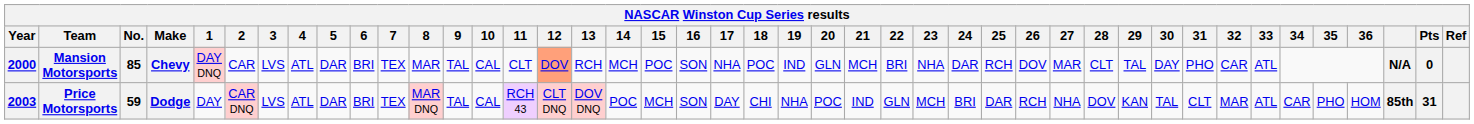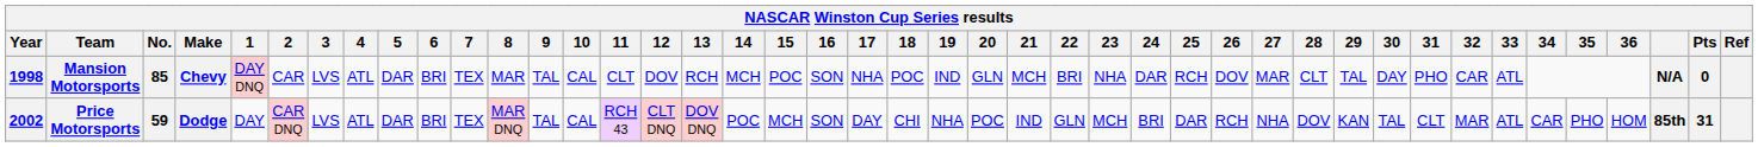 <table class="wikitable" style="text-align:center; font-size:75%">
 <tr>
 <th colspan=45><a href='#'>NASCAR</a> <a href='#'>Winston Cup Series</a> results</th>
 </tr>
 <tr>
 <th>Year</th>
 <th>Team</th>
 <th>No.</th>
 <th>Make</th>
 <th>1</th>
 <th>2</th>
 <th>3</th>
 <th>4</th>
 <th>5</th>
 <th>6</th>
 <th>7</th>
 <th>8</th>
 <th>9</th>
 <th>10</th>
 <th>11</th>
 <th>12</th>
 <th>13</th>
 <th>14</th>
 <th>15</th>
 <th>16</th>
 <th>17</th>
 <th>18</th>
 <th>19</th>
 <th>20</th>
 <th>21</th>
 <th>22</th>
 <th>23</th>
 <th>24</th>
 <th>25</th>
 <th>26</th>
 <th>27</th>
 <th>28</th>
 <th>29</th>
 <th>30</th>
 <th>31</th>
 <th>32</th>
 <th>33</th>
 <th>34</th>
 <th>35</th>
 <th>36</th>
 <th></th>
 <th>Pts</th>
 <th>Ref</th>
 </tr>
 <tr>
-<th><a href='#'>2000</a></th>
+<th><a href='#'>1998</a></th>
 <th><a href='#'>Mansion Motorsports</a></th>
 <th>85</th>
 <th><a href='#'>Chevy</a></th>
 <td style="background:#FFCFCF;"><a href='#'>DAY</a><br><small>DNQ</small></td>
 <td><a href='#'>CAR</a></td>
 <td><a href='#'>LVS</a></td>
 <td><a href='#'>ATL</a></td>
 <td><a href='#'>DAR</a></td>
 <td><a href='#'>BRI</a></td>
 <td><a href='#'>TEX</a></td>
 <td><a href='#'>MAR</a></td>
 <td><a href='#'>TAL</a></td>
 <td><a href='#'>CAL</a></td>
 <td><a href='#'>CLT</a></td>
-<td style="background: lightsalmon;"><a href='#'>DOV</a></td>
+<td><a href='#'>DOV</a></td>
 <td><a href='#'>RCH</a></td>
 <td><a href='#'>MCH</a></td>
 <td><a href='#'>POC</a></td>
 <td><a href='#'>SON</a></td>
 <td><a href='#'>NHA</a></td>
 <td><a href='#'>POC</a></td>
 <td><a href='#'>IND</a></td>
 <td><a href='#'>GLN</a></td>
 <td><a href='#'>MCH</a></td>
 <td><a href='#'>BRI</a></td>
 <td><a href='#'>NHA</a></td>
 <td><a href='#'>DAR</a></td>
 <td><a href='#'>RCH</a></td>
 <td><a href='#'>DOV</a></td>
 <td><a href='#'>MAR</a></td>
 <td><a href='#'>CLT</a></td>
 <td><a href='#'>TAL</a></td>
 <td><a href='#'>DAY</a></td>
 <td><a href='#'>PHO</a></td>
 <td><a href='#'>CAR</a></td>
 <td><a href='#'>ATL</a></td>
 <td colspan=3></td>
 <th>N/A</th>
 <th>0</th>
 <th></th>
 </tr>
 <tr>
-<th><a href='#'>2003</a></th>
+<th><a href='#'>2002</a></th>
 <th><a href='#'>Price Motorsports</a></th>
 <th>59</th>
 <th><a href='#'>Dodge</a></th>
 <td><a href='#'>DAY</a></td>
 <td style="background:#FFCFCF;"><a href='#'>CAR</a><br><small>DNQ</small></td>
 <td><a href='#'>LVS</a></td>
 <td><a href='#'>ATL</a></td>
 <td><a href='#'>DAR</a></td>
 <td><a href='#'>BRI</a></td>
 <td><a href='#'>TEX</a></td>
 <td style="background:#FFCFCF;"><a href='#'>MAR</a><br><small>DNQ</small></td>
 <td><a href='#'>TAL</a></td>
 <td><a href='#'>CAL</a></td>
 <td style="background:#EFCFFF;"><a href='#'>RCH</a><br><small>43</small></td>
 <td style="background:#FFCFCF;"><a href='#'>CLT</a><br><small>DNQ</small></td>
 <td style="background:#FFCFCF;"><a href='#'>DOV</a><br><small>DNQ</small></td>
 <td><a href='#'>POC</a></td>
 <td><a href='#'>MCH</a></td>
 <td><a href='#'>SON</a></td>
 <td><a href='#'>DAY</a></td>
 <td><a href='#'>CHI</a></td>
 <td><a href='#'>NHA</a></td>
 <td><a href='#'>POC</a></td>
 <td><a href='#'>IND</a></td>
 <td><a href='#'>GLN</a></td>
 <td><a href='#'>MCH</a></td>
 <td><a href='#'>BRI</a></td>
 <td><a href='#'>DAR</a></td>
 <td><a href='#'>RCH</a></td>
 <td><a href='#'>NHA</a></td>
 <td><a href='#'>DOV</a></td>
 <td><a href='#'>KAN</a></td>
 <td><a href='#'>TAL</a></td>
 <td><a href='#'>CLT</a></td>
 <td><a href='#'>MAR</a></td>
 <td><a href='#'>ATL</a></td>
 <td><a href='#'>CAR</a></td>
 <td><a href='#'>PHO</a></td>
 <td><a href='#'>HOM</a></td>
 <th>85th</th>
 <th>31</th>
 <th></th>
 </tr>
 </table>
